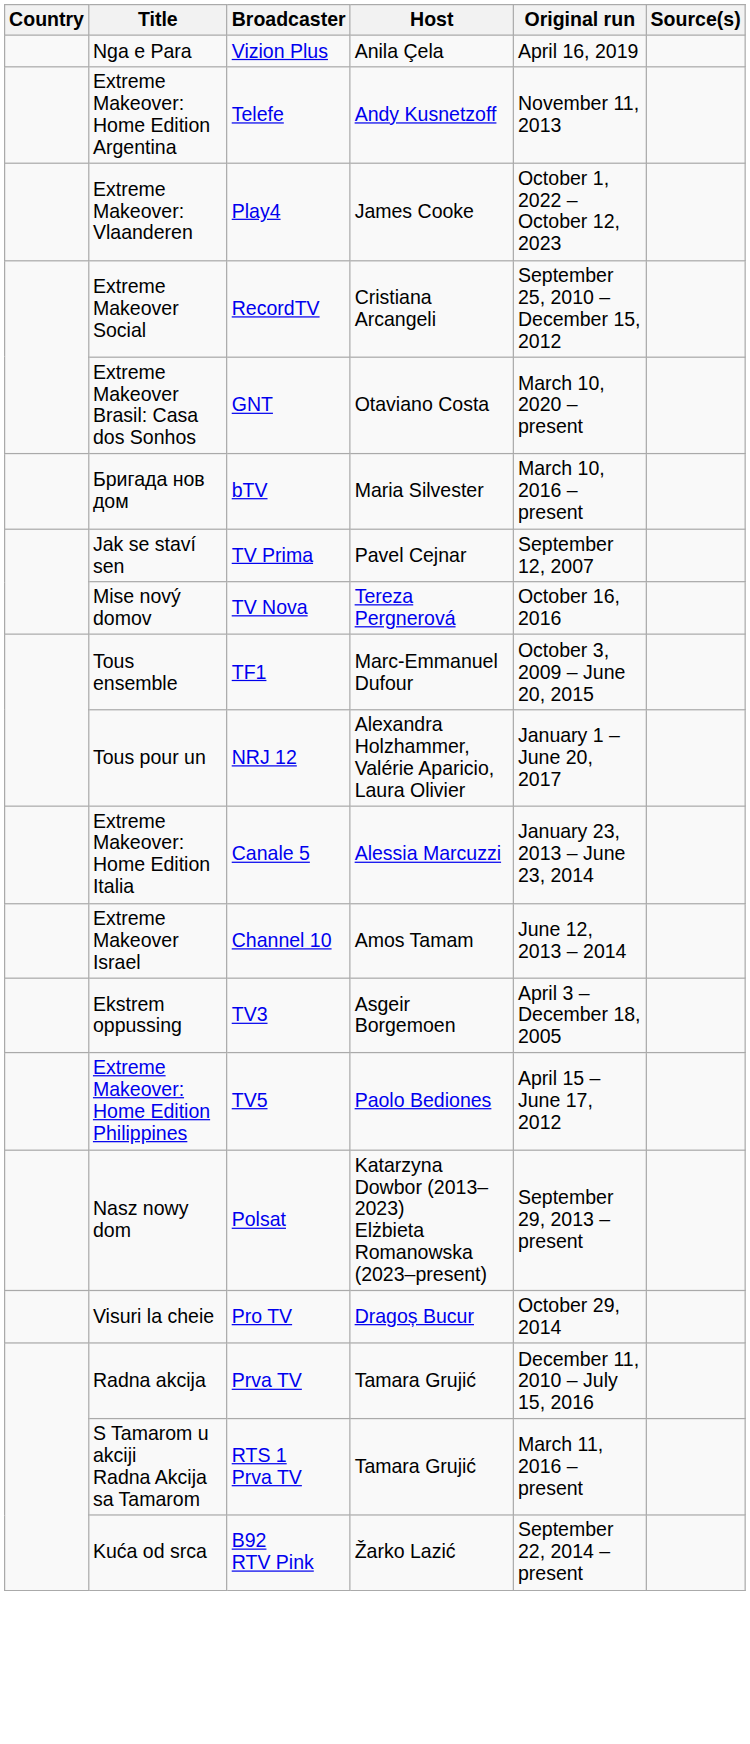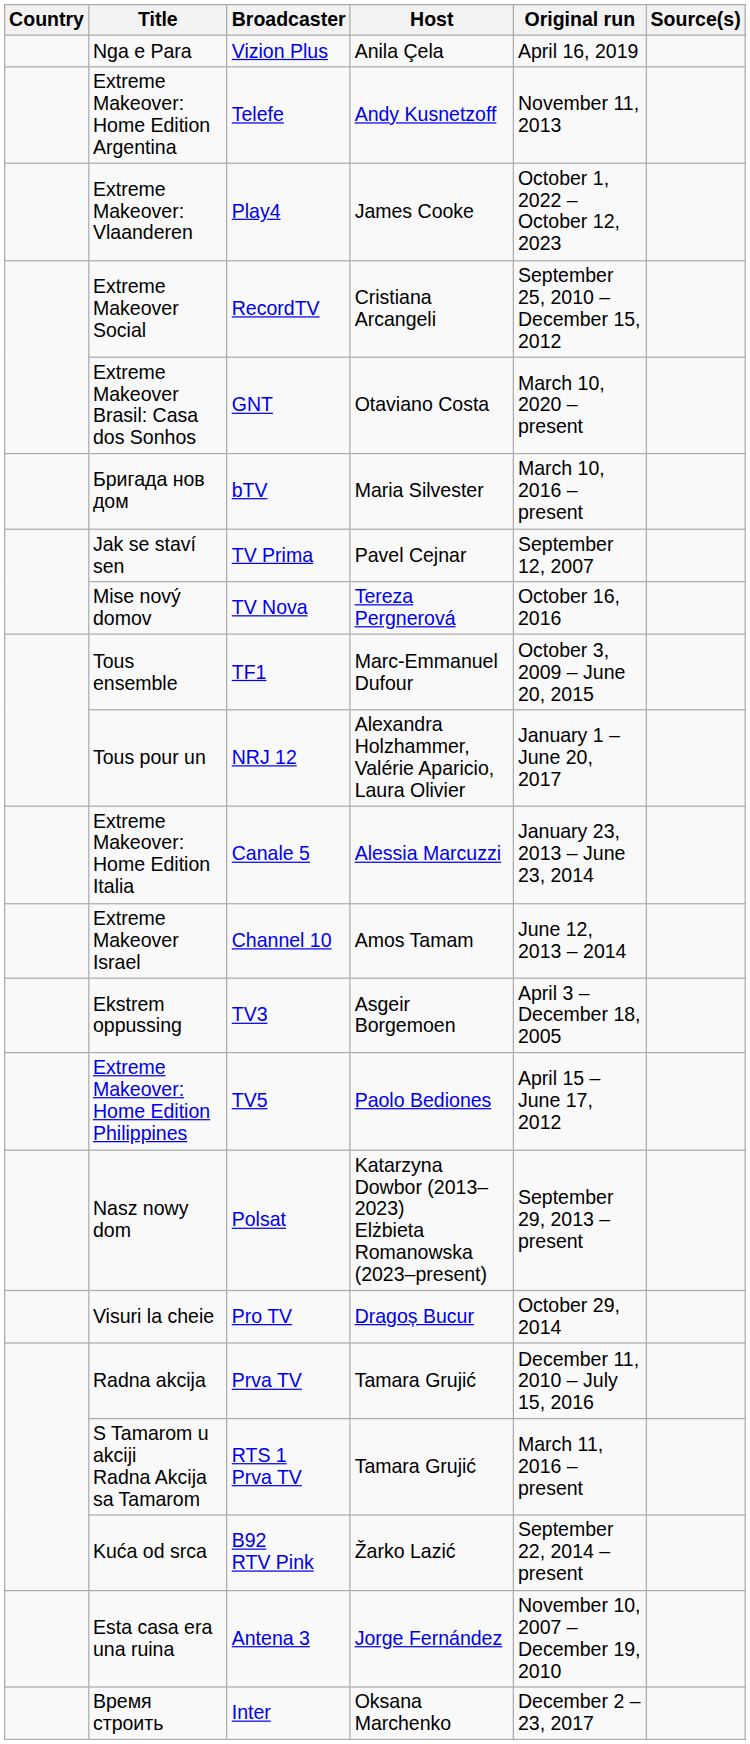 <table class="wikitable plainrowheaders sticky-header">
 <tr>
 <th scope="col">Country</th>
 <th scope="col">Title</th>
 <th scope="col">Broadcaster</th>
 <th scope="col">Host</th>
 <th scope="col">Original run</th>
 <th scope="col">Source(s)</th>
 </tr>
 <tr>
 <td scope="row"></td>
 <td>Nga e Para</td>
 <td><a href='#'>Vizion Plus</a></td>
 <td>Anila Çela</td>
 <td>April 16, 2019</td>
 <td></td>
 </tr>
 <tr>
 <td scope="row"></td>
 <td>Extreme Makeover: Home Edition Argentina</td>
 <td><a href='#'>Telefe</a></td>
 <td><a href='#'>Andy Kusnetzoff</a></td>
 <td>November 11, 2013</td>
 <td></td>
 </tr>
 <tr>
 <td scope="row"></td>
 <td>Extreme Makeover: Vlaanderen</td>
 <td><a href='#'>Play4</a></td>
 <td>James Cooke</td>
 <td>October 1, 2022 – October 12, 2023</td>
 <td></td>
 </tr>
 <tr>
 <td rowspan="2" scope="row"></td>
 <td>Extreme Makeover Social</td>
 <td><a href='#'>RecordTV</a></td>
 <td>Cristiana Arcangeli</td>
 <td>September 25, 2010 – December 15, 2012</td>
 <td style="text-align:center;"></td>
 </tr>
 <tr>
 <td>Extreme Makeover Brasil: Casa dos Sonhos</td>
 <td><a href='#'>GNT</a></td>
 <td>Otaviano Costa</td>
 <td>March 10, 2020 – present</td>
 <td style="text-align:center;"></td>
 </tr>
 <tr>
 <td scope="row"></td>
 <td>Бригада нов дом</td>
 <td><a href='#'>bTV</a></td>
 <td>Maria Silvester</td>
 <td>March 10, 2016 – present</td>
 <td></td>
 </tr>
 <tr>
 <td rowspan="2" scope="row"></td>
 <td>Jak se staví sen</td>
 <td><a href='#'>TV Prima</a></td>
 <td>Pavel Cejnar</td>
 <td>September 12, 2007</td>
 <td style="text-align:center;"></td>
 </tr>
 <tr>
 <td>Mise nový domov</td>
 <td><a href='#'>TV Nova</a></td>
 <td><a href='#'>Tereza Pergnerová</a></td>
 <td>October 16, 2016</td>
 <td></td>
 </tr>
 <tr>
 <td rowspan="2"></td>
 <td>Tous ensemble</td>
 <td><a href='#'>TF1</a></td>
 <td>Marc-Emmanuel Dufour</td>
 <td>October 3, 2009 – June 20, 2015</td>
 <td></td>
 </tr>
 <tr>
 <td>Tous pour un</td>
 <td><a href='#'>NRJ 12</a></td>
 <td>Alexandra Holzhammer, Valérie Aparicio, Laura Olivier</td>
 <td>January 1 – June 20, 2017</td>
 <td></td>
 </tr>
 <tr>
 <td scope="row"></td>
 <td>Extreme Makeover: Home Edition Italia</td>
 <td><a href='#'>Canale 5</a></td>
 <td><a href='#'>Alessia Marcuzzi</a></td>
 <td>January 23, 2013 – June 23, 2014</td>
 <td style="text-align:center;"></td>
 </tr>
 <tr>
 <td scope="row"></td>
 <td>Extreme Makeover Israel</td>
 <td><a href='#'>Channel 10</a></td>
 <td>Amos Tamam</td>
 <td>June 12, 2013 – 2014</td>
 <td style="text-align:center;"></td>
 </tr>
 <tr>
 <td scope="row"></td>
 <td>Ekstrem oppussing</td>
 <td><a href='#'>TV3</a></td>
 <td>Asgeir Borgemoen</td>
 <td>April 3 – December 18, 2005</td>
 <td style="text-align:center;"></td>
 </tr>
 <tr>
 <td scope="row"></td>
 <td><a href='#'>Extreme Makeover: Home Edition Philippines</a></td>
 <td><a href='#'>TV5</a></td>
 <td><a href='#'>Paolo Bediones</a></td>
 <td>April 15 – June 17, 2012</td>
 <td style="text-align:center;"></td>
 </tr>
 <tr>
 <td scope="row"></td>
 <td>Nasz nowy dom</td>
 <td><a href='#'>Polsat</a></td>
 <td>Katarzyna Dowbor (2013–2023)<br>Elżbieta Romanowska (2023–present)</td>
 <td>September 29, 2013 – present</td>
 <td style="text-align:center;"></td>
 </tr>
 <tr>
 <td scope="row"></td>
 <td>Visuri la cheie</td>
 <td><a href='#'>Pro TV</a></td>
 <td><a href='#'>Dragoș Bucur</a></td>
 <td>October 29, 2014</td>
 <td style="text-align:center;"></td>
 </tr>
 <tr>
 <td rowspan="3" scope="row"></td>
 <td>Radna akcija</td>
 <td><a href='#'>Prva TV</a></td>
 <td>Tamara Grujić</td>
 <td>December 11, 2010 – July 15, 2016</td>
 <td style="text-align:center;"></td>
 </tr>
 <tr>
 <td>S Tamarom u akciji<br>Radna Akcija sa Tamarom</td>
 <td><a href='#'>RTS 1</a><br><a href='#'>Prva TV</a></td>
 <td>Tamara Grujić</td>
 <td>March 11, 2016 – present</td>
 <td style="text-align:center;"></td>
 </tr>
 <tr>
 <td>Kuća od srca</td>
 <td><a href='#'>B92</a><br><a href='#'>RTV Pink</a></td>
 <td>Žarko Lazić</td>
 <td>September 22, 2014 – present</td>
 <td style="text-align:center;"></td>
 </tr>
+<tr>
+<td scope="row"></td>
+<td>Esta casa era una ruina</td>
+<td><a href='#'>Antena 3</a></td>
+<td><a href='#'>Jorge Fernández</a></td>
+<td>November 10, 2007 – December 19, 2010</td>
+<td></td>
+</tr>
+<tr>
+<td></td>
+<td>Время строить</td>
+<td><a href='#'>Inter</a></td>
+<td>Oksana Marchenko</td>
+<td>December 2 – 23, 2017</td>
+<td style="text-align:center;"></td>
+</tr>
 </table>
